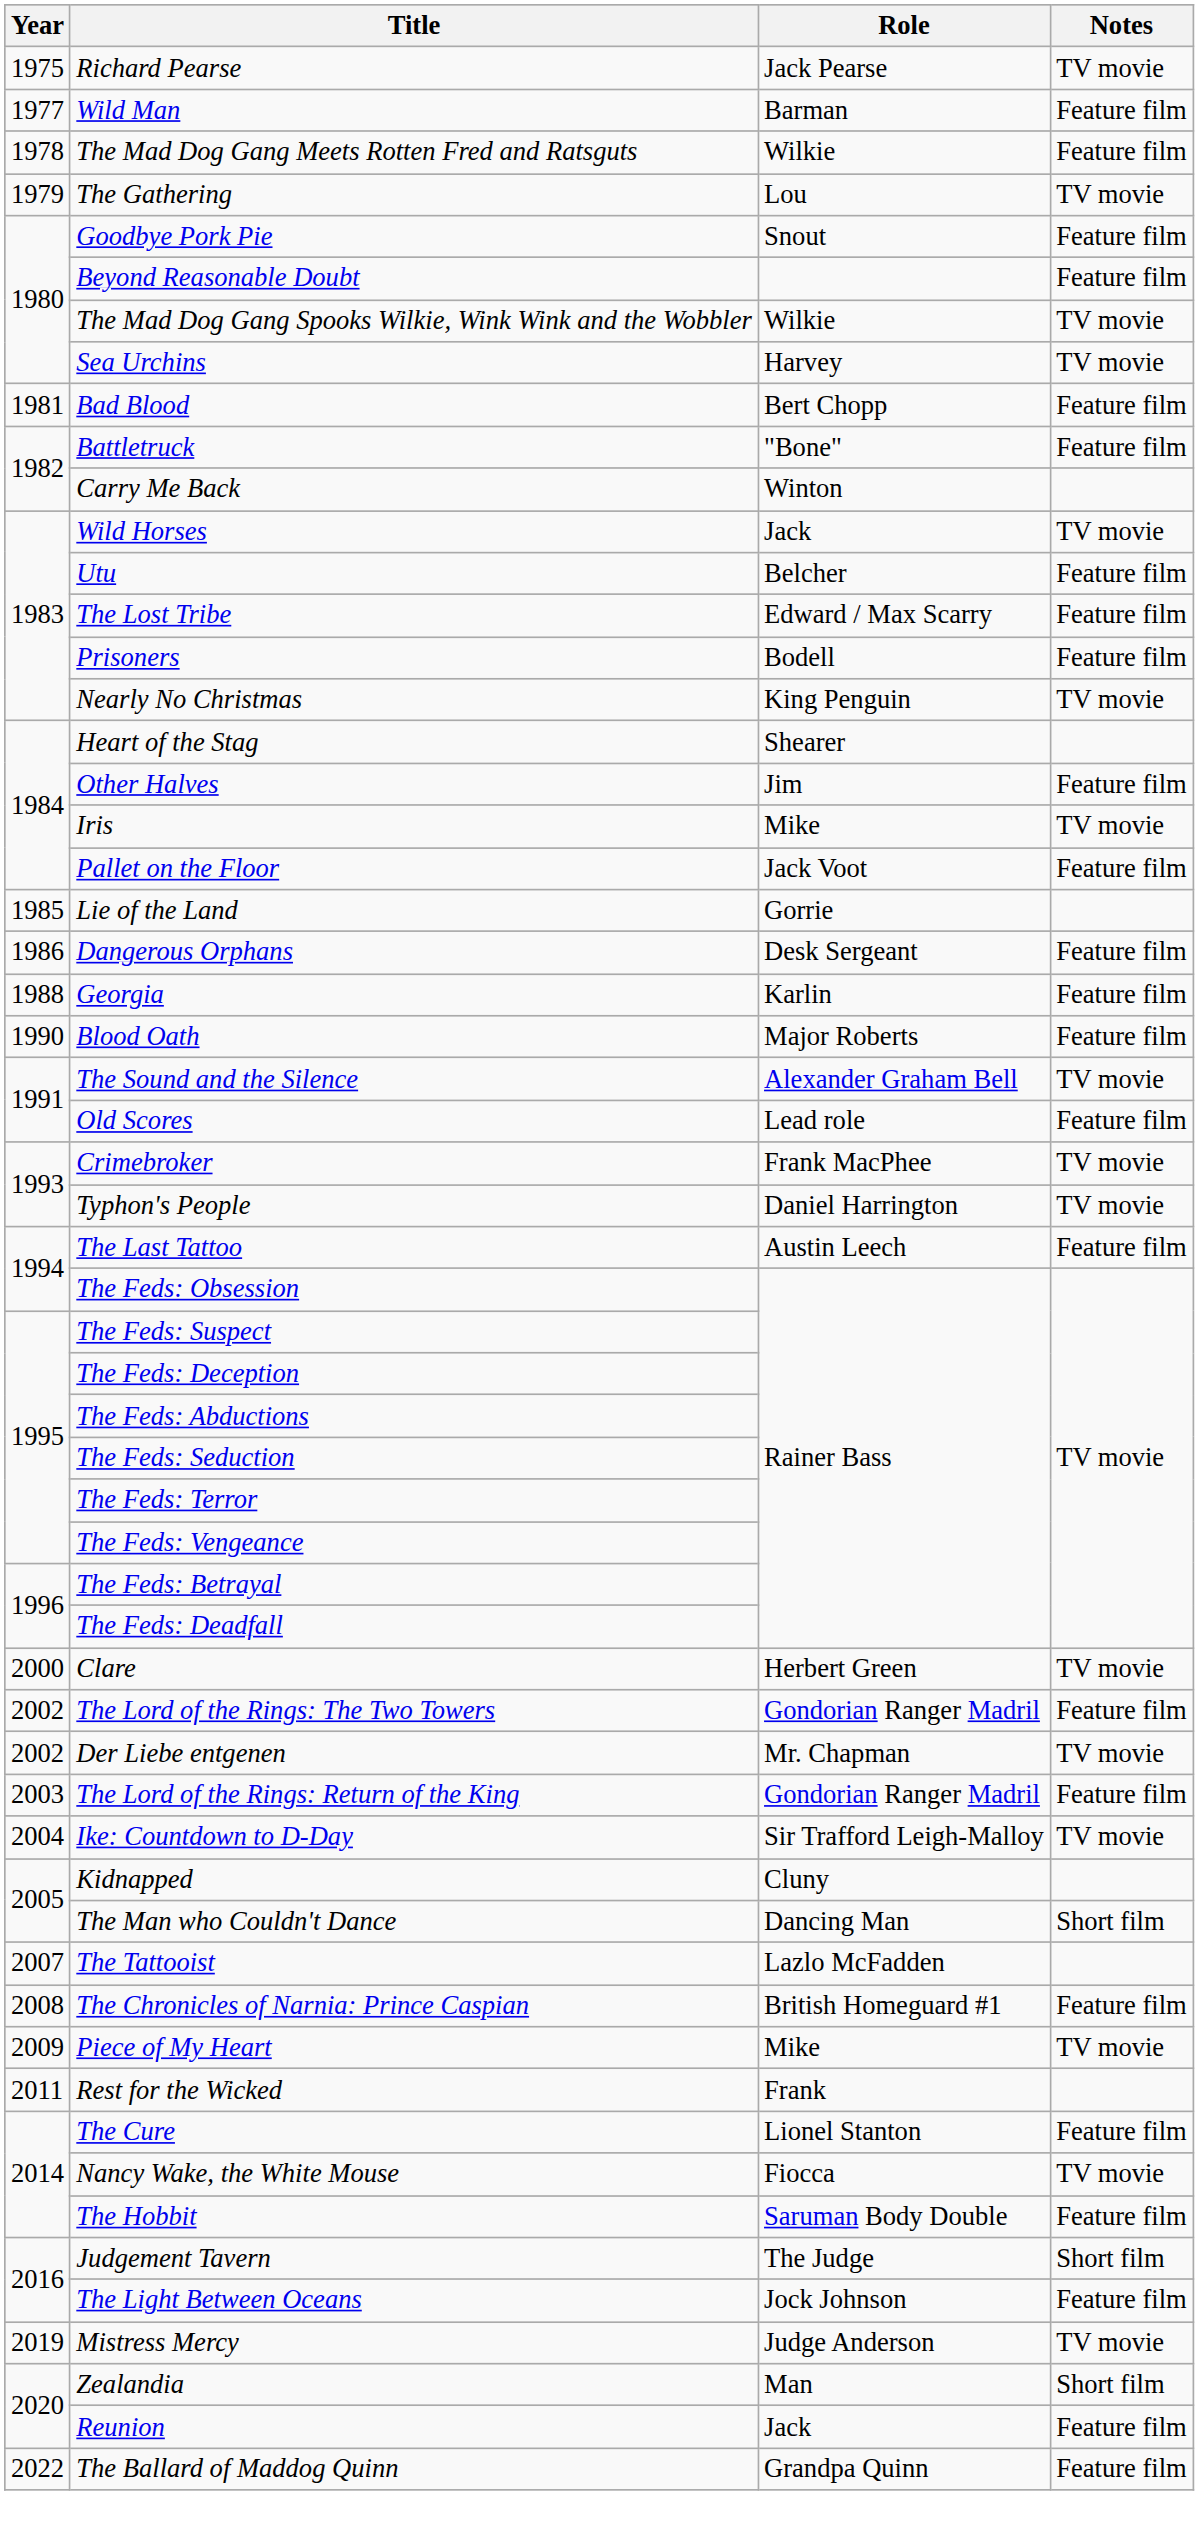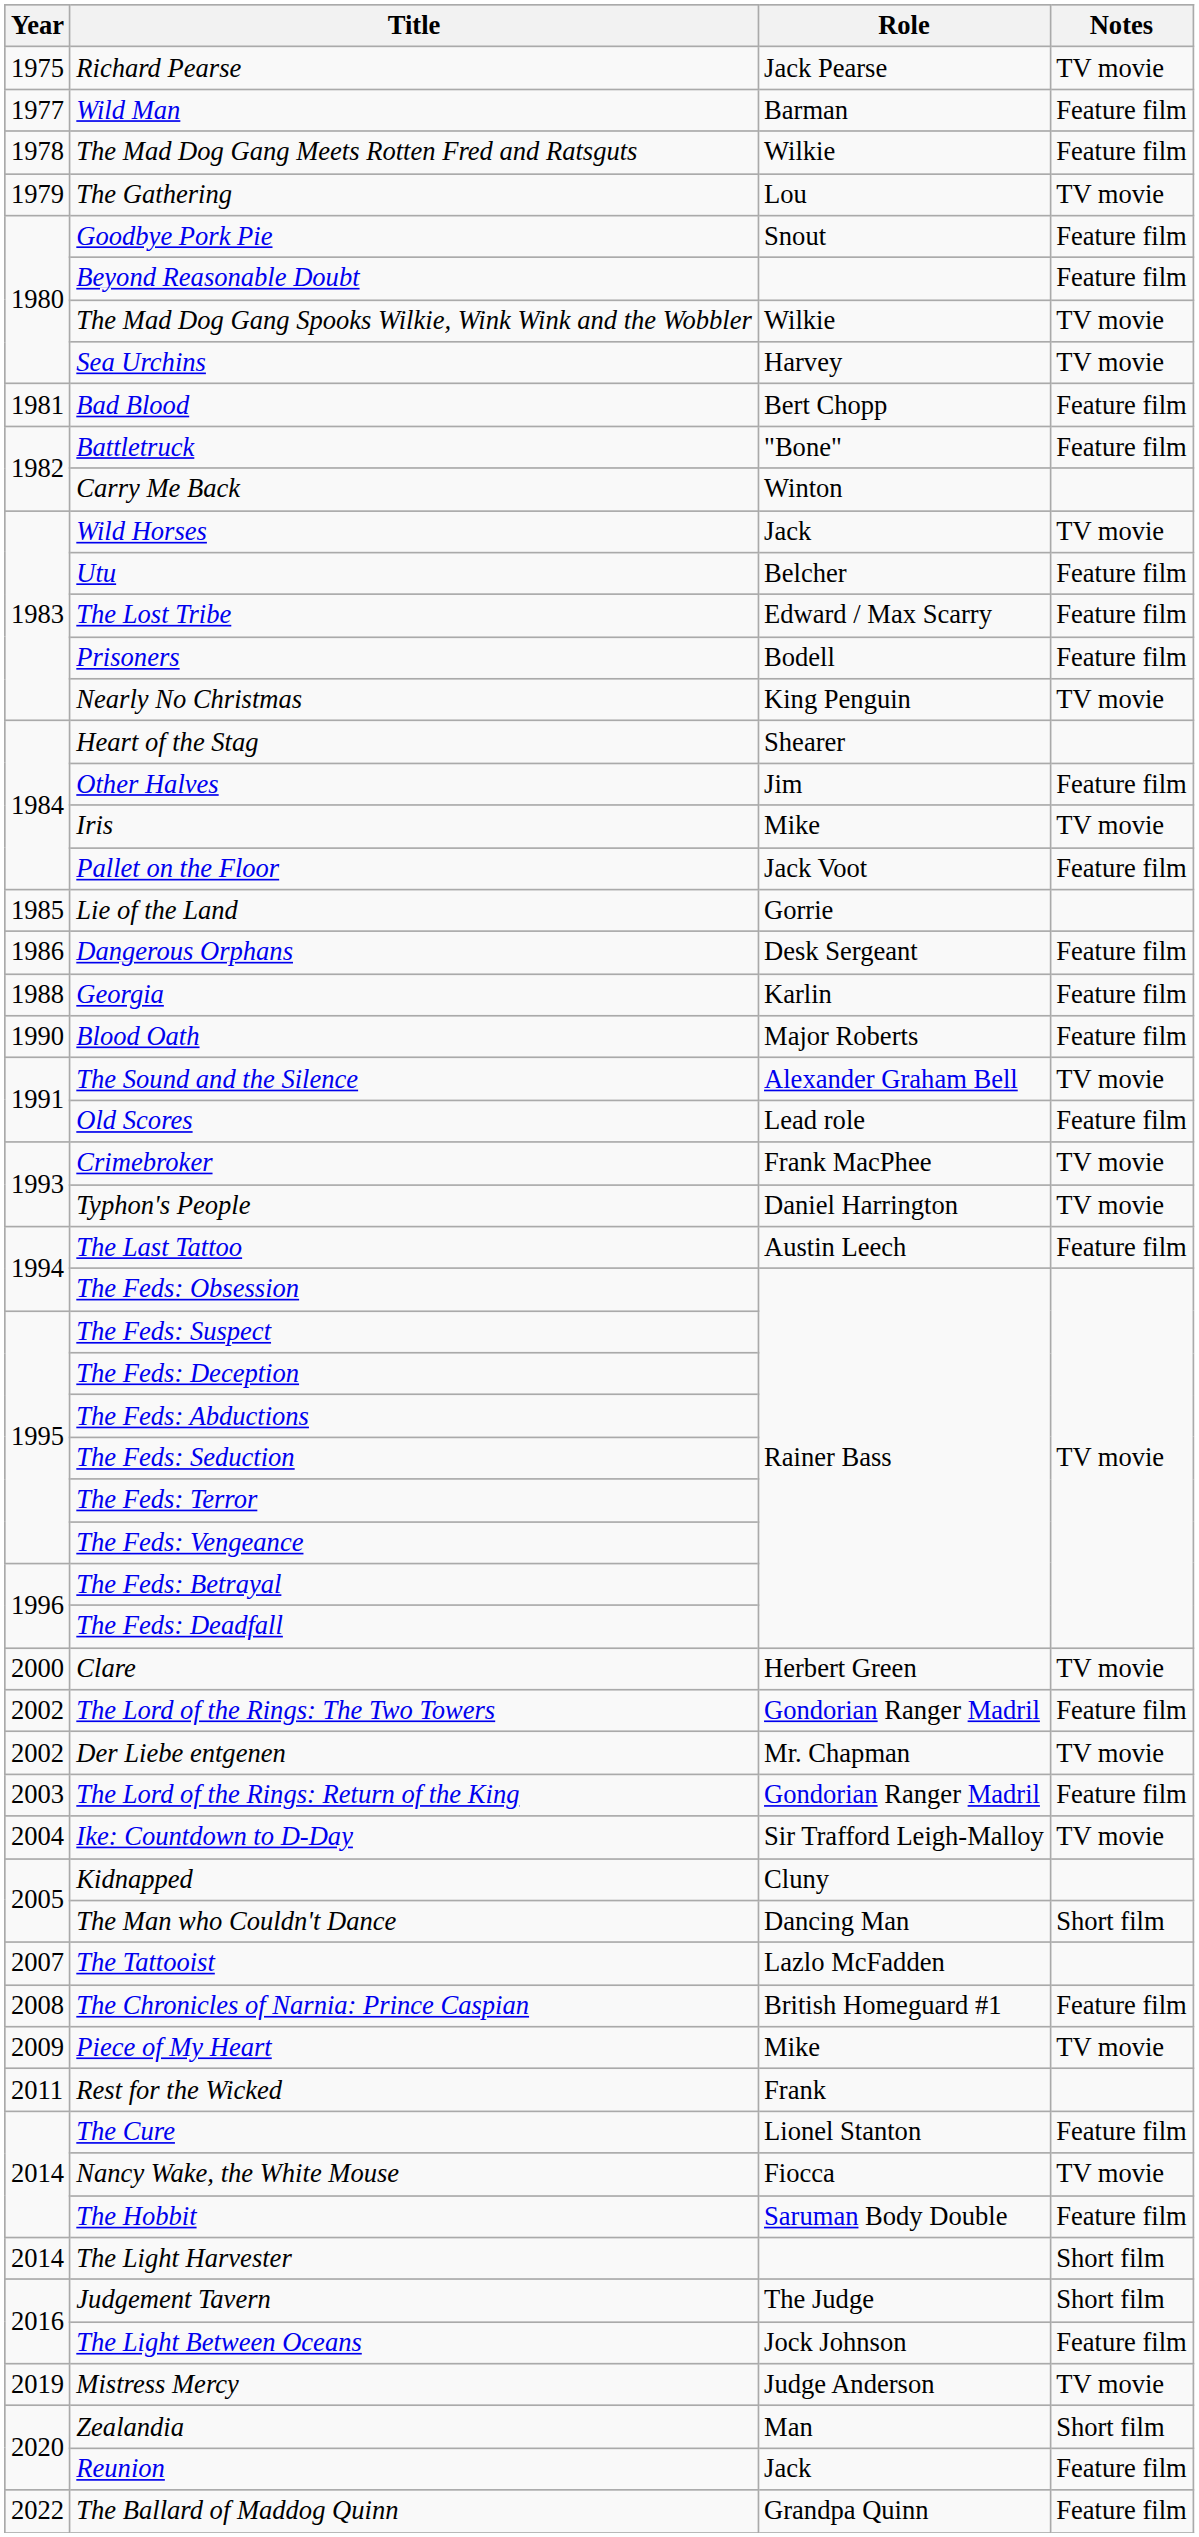 <table class="wikitable">
 <tr>
 <th>Year</th>
 <th>Title</th>
 <th>Role</th>
 <th>Notes</th>
 </tr>
 <tr>
 <td>1975</td>
 <td><em>Richard Pearse</em></td>
 <td>Jack Pearse</td>
 <td>TV movie</td>
 </tr>
 <tr>
 <td>1977</td>
 <td><em><a href='#'>Wild Man</a></em></td>
 <td>Barman</td>
 <td>Feature film</td>
 </tr>
 <tr>
 <td>1978</td>
 <td><em>The Mad Dog Gang Meets Rotten Fred and Ratsguts</em></td>
 <td>Wilkie</td>
 <td>Feature film</td>
 </tr>
 <tr>
 <td>1979</td>
 <td><em>The Gathering</em></td>
 <td>Lou</td>
 <td>TV movie</td>
 </tr>
 <tr>
 <td rowspan="4">1980</td>
 <td><em><a href='#'>Goodbye Pork Pie</a></em></td>
 <td>Snout</td>
 <td>Feature film</td>
 </tr>
 <tr>
 <td><em><a href='#'>Beyond Reasonable Doubt</a></em></td>
 <td></td>
 <td>Feature film</td>
 </tr>
 <tr>
 <td><em>The Mad Dog Gang Spooks Wilkie, Wink Wink and the Wobbler</em></td>
 <td>Wilkie</td>
 <td>TV movie</td>
 </tr>
 <tr>
 <td><em><a href='#'>Sea Urchins</a></em></td>
 <td>Harvey</td>
 <td>TV movie</td>
 </tr>
 <tr>
 <td>1981</td>
 <td><em><a href='#'>Bad Blood</a></em></td>
 <td>Bert Chopp</td>
 <td>Feature film</td>
 </tr>
 <tr>
 <td rowspan="2">1982</td>
 <td><em><a href='#'>Battletruck</a></em></td>
 <td>"Bone"</td>
 <td>Feature film</td>
 </tr>
 <tr>
 <td><em>Carry Me Back</em></td>
 <td>Winton</td>
 <td></td>
 </tr>
 <tr>
 <td rowspan="5">1983</td>
 <td><em><a href='#'>Wild Horses</a></em></td>
 <td>Jack</td>
 <td>TV movie</td>
 </tr>
 <tr>
 <td><em><a href='#'>Utu</a></em></td>
 <td>Belcher</td>
 <td>Feature film</td>
 </tr>
 <tr>
 <td><em><a href='#'>The Lost Tribe</a></em></td>
 <td>Edward / Max Scarry</td>
 <td>Feature film</td>
 </tr>
 <tr>
 <td><em><a href='#'>Prisoners</a></em></td>
 <td>Bodell</td>
 <td>Feature film</td>
 </tr>
 <tr>
 <td><em>Nearly No Christmas</em></td>
 <td>King Penguin</td>
 <td>TV movie</td>
 </tr>
 <tr>
 <td rowspan="4">1984</td>
 <td><em>Heart of the Stag</em></td>
 <td>Shearer</td>
 <td></td>
 </tr>
 <tr>
 <td><em><a href='#'>Other Halves</a></em></td>
 <td>Jim</td>
 <td>Feature film</td>
 </tr>
 <tr>
 <td><em>Iris</em></td>
 <td>Mike</td>
 <td>TV movie</td>
 </tr>
 <tr>
 <td><em><a href='#'>Pallet on the Floor</a></em></td>
 <td>Jack Voot</td>
 <td>Feature film</td>
 </tr>
 <tr>
 <td>1985</td>
 <td><em>Lie of the Land</em></td>
 <td>Gorrie</td>
 <td></td>
 </tr>
 <tr>
 <td>1986</td>
 <td><em><a href='#'>Dangerous Orphans</a></em></td>
 <td>Desk Sergeant</td>
 <td>Feature film</td>
 </tr>
 <tr>
 <td>1988</td>
 <td><em><a href='#'>Georgia</a></em></td>
 <td>Karlin</td>
 <td>Feature film</td>
 </tr>
 <tr>
 <td>1990</td>
 <td><em><a href='#'>Blood Oath</a></em></td>
 <td>Major Roberts</td>
 <td>Feature film</td>
 </tr>
 <tr>
 <td rowspan="2">1991</td>
 <td><em><a href='#'>The Sound and the Silence</a></em></td>
 <td><a href='#'>Alexander Graham Bell</a></td>
 <td>TV movie</td>
 </tr>
 <tr>
 <td><em><a href='#'>Old Scores</a></em></td>
 <td>Lead role</td>
 <td>Feature film</td>
 </tr>
 <tr>
 <td rowspan="2">1993</td>
 <td><em><a href='#'>Crimebroker</a></em></td>
 <td>Frank MacPhee</td>
 <td>TV movie</td>
 </tr>
 <tr>
 <td><em>Typhon's People</em></td>
 <td>Daniel Harrington</td>
 <td>TV movie</td>
 </tr>
 <tr>
 <td rowspan="2">1994</td>
 <td><em><a href='#'>The Last Tattoo</a></em></td>
 <td>Austin Leech</td>
 <td>Feature film</td>
 </tr>
 <tr>
 <td><em><a href='#'>The Feds: Obsession</a></em></td>
 <td rowspan="9">Rainer Bass</td>
 <td rowspan="9">TV movie</td>
 </tr>
 <tr>
 <td rowspan="6">1995</td>
 <td><em><a href='#'>The Feds: Suspect</a></em></td>
 </tr>
 <tr>
 <td><em><a href='#'>The Feds: Deception</a></em></td>
 </tr>
 <tr>
 <td><em><a href='#'>The Feds: Abductions</a></em></td>
 </tr>
 <tr>
 <td><em><a href='#'>The Feds: Seduction</a></em></td>
 </tr>
 <tr>
 <td><em><a href='#'>The Feds: Terror</a></em></td>
 </tr>
 <tr>
 <td><em><a href='#'>The Feds: Vengeance</a></em></td>
 </tr>
 <tr>
 <td rowspan="2">1996</td>
 <td><em><a href='#'>The Feds: Betrayal</a></em></td>
 </tr>
 <tr>
 <td><em><a href='#'>The Feds: Deadfall</a></em></td>
 </tr>
 <tr>
 <td>2000</td>
 <td><em>Clare</em></td>
 <td>Herbert Green</td>
 <td>TV movie</td>
 </tr>
 <tr>
 <td>2002</td>
 <td><em><a href='#'>The Lord of the Rings: The Two Towers</a></em></td>
 <td><a href='#'>Gondorian</a> Ranger <a href='#'>Madril</a></td>
 <td>Feature film</td>
 </tr>
 <tr>
 <td>2002</td>
 <td><em>Der Liebe entgenen</em></td>
 <td>Mr. Chapman</td>
 <td>TV movie</td>
 </tr>
 <tr>
 <td>2003</td>
 <td><em><a href='#'>The Lord of the Rings: Return of the King</a></em></td>
 <td><a href='#'>Gondorian</a> Ranger <a href='#'>Madril</a></td>
 <td>Feature film</td>
 </tr>
 <tr>
 <td>2004</td>
 <td><em><a href='#'>Ike: Countdown to D-Day</a></em></td>
 <td>Sir Trafford Leigh-Malloy</td>
 <td>TV movie</td>
 </tr>
 <tr>
 <td rowspan="2">2005</td>
 <td><em>Kidnapped</em></td>
 <td>Cluny</td>
 <td></td>
 </tr>
 <tr>
 <td><em>The Man who Couldn't Dance</em></td>
 <td>Dancing Man</td>
 <td>Short film</td>
 </tr>
 <tr>
 <td>2007</td>
 <td><em><a href='#'>The Tattooist</a></em></td>
 <td>Lazlo McFadden</td>
 <td></td>
 </tr>
 <tr>
 <td>2008</td>
 <td><em><a href='#'>The Chronicles of Narnia: Prince Caspian</a></em></td>
 <td>British Homeguard #1</td>
 <td>Feature film</td>
 </tr>
 <tr>
 <td>2009</td>
 <td><em><a href='#'>Piece of My Heart</a></em></td>
 <td>Mike</td>
 <td>TV movie</td>
 </tr>
 <tr>
 <td>2011</td>
 <td><em>Rest for the Wicked</em></td>
 <td>Frank</td>
 <td></td>
 </tr>
 <tr>
 <td rowspan="3">2014</td>
 <td><em><a href='#'>The Cure</a></em></td>
 <td>Lionel Stanton</td>
 <td>Feature film</td>
 </tr>
 <tr>
 <td><em>Nancy Wake, the White Mouse</em></td>
 <td>Fiocca</td>
 <td>TV movie</td>
 </tr>
 <tr>
 <td><em><a href='#'>The Hobbit</a></em></td>
 <td><a href='#'>Saruman</a> Body Double</td>
 <td>Feature film</td>
 </tr>
 <tr>
+<td>2014</td>
+<td><em>The Light Harvester</em></td>
+<td></td>
+<td>Short film</td>
+</tr>
+<tr>
 <td rowspan="2">2016</td>
 <td><em>Judgement Tavern</em></td>
 <td>The Judge</td>
 <td>Short film</td>
 </tr>
 <tr>
 <td><em><a href='#'>The Light Between Oceans</a></em></td>
 <td>Jock Johnson</td>
 <td>Feature film</td>
 </tr>
 <tr>
 <td>2019</td>
 <td><em>Mistress Mercy</em></td>
 <td>Judge Anderson</td>
 <td>TV movie</td>
 </tr>
 <tr>
 <td rowspan="2">2020</td>
 <td><em>Zealandia</em></td>
 <td>Man</td>
 <td>Short film</td>
 </tr>
 <tr>
 <td><em><a href='#'>Reunion</a></em></td>
 <td>Jack</td>
 <td>Feature film</td>
 </tr>
 <tr>
 <td>2022</td>
 <td><em>The Ballard of Maddog Quinn</em></td>
 <td>Grandpa Quinn</td>
 <td>Feature film</td>
 </tr>
 </table>
